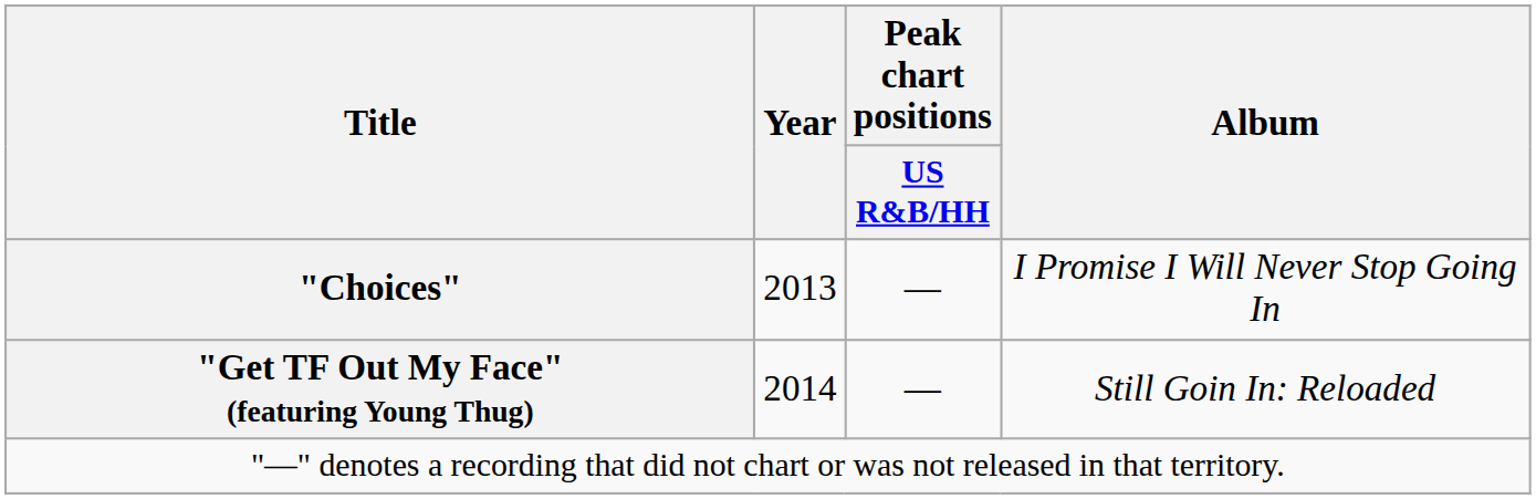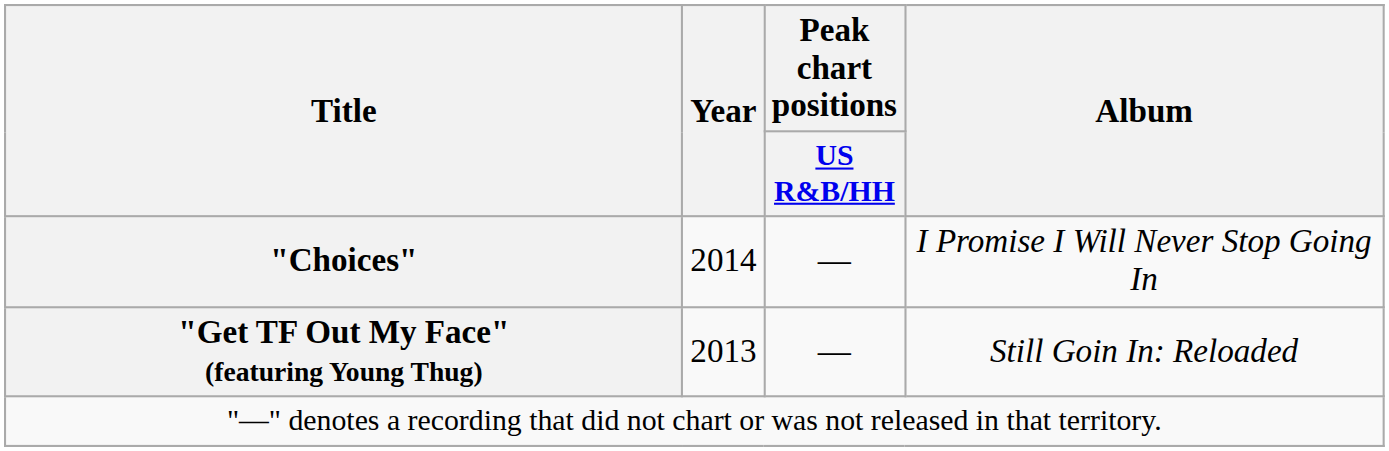 <table class="wikitable plainrowheaders" style="text-align:center;">
 <tr>
 <th scope="col" rowspan="2" style="width:20em;">Title</th>
 <th scope="col" rowspan="2" style="width:2em;">Year</th>
 <th scope="col" colspan="1">Peak chart positions</th>
 <th scope="col" rowspan="2" style="width:14em;">Album</th>
 </tr>
 <tr>
 <th scope="col" style="width:3em;font-size:90%;"><a href='#'>US <br>R&B/HH</a><br></th>
 </tr>
 <tr>
 <th scope="row">"Choices"</th>
-<td>2013</td>
+<td>2014</td>
 <td>—</td>
 <td><em>I Promise I Will Never Stop Going In</em></td>
 </tr>
 <tr>
 <th scope="row">"Get TF Out My Face"<br><small>(featuring Young Thug)</small></th>
-<td>2014</td>
+<td>2013</td>
 <td>—</td>
 <td><em>Still Goin In: Reloaded</em></td>
 </tr>
 <tr>
 <td colspan="6" style="font-size:90%">"—" denotes a recording that did not chart or was not released in that territory.</td>
 </tr>
 </table>
